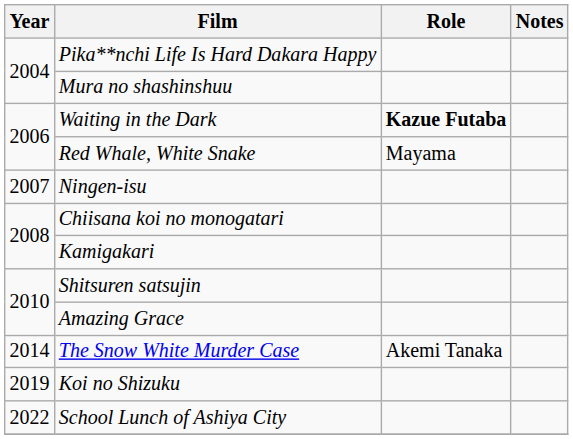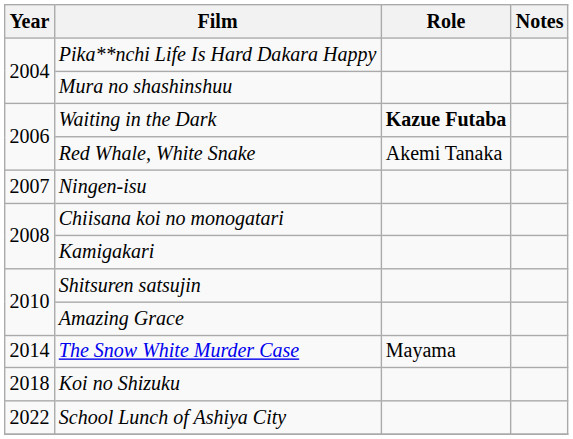 <table class="wikitable" style="font-size: 90%;">
 <tr>
 <th>Year</th>
 <th>Film</th>
 <th>Role</th>
 <th>Notes</th>
 </tr>
 <tr>
 <td rowspan="2">2004</td>
 <td><em>Pika**nchi Life Is Hard Dakara Happy</em></td>
 <td></td>
 <td></td>
 </tr>
 <tr>
 <td><em>Mura no shashinshuu </em></td>
 <td></td>
 <td></td>
 </tr>
 <tr>
 <td rowspan="2">2006</td>
 <td><em>Waiting in the Dark </em></td>
 <td><strong>Kazue Futaba</strong></td>
 <td></td>
 </tr>
 <tr>
 <td><em>Red Whale, White Snake </em></td>
-<td>Mayama</td>
+<td>Akemi Tanaka</td>
 <td></td>
 </tr>
 <tr>
 <td rowspan="1">2007</td>
 <td><em>Ningen-isu </em></td>
 <td></td>
 <td></td>
 </tr>
 <tr>
 <td rowspan="2">2008</td>
 <td><em>Chiisana koi no monogatari </em></td>
 <td></td>
 <td></td>
 </tr>
 <tr>
 <td><em>Kamigakari </em></td>
 <td></td>
 <td></td>
 </tr>
 <tr>
 <td rowspan="2">2010</td>
 <td><em>Shitsuren satsujin </em></td>
 <td></td>
 <td></td>
 </tr>
 <tr>
 <td><em>Amazing Grace </em></td>
 <td></td>
 <td></td>
 </tr>
 <tr>
 <td rowspan="1">2014</td>
 <td><em><a href='#'>The Snow White Murder Case</a></em></td>
-<td>Akemi Tanaka</td>
+<td>Mayama</td>
 <td></td>
 </tr>
 <tr>
-<td rowspan="1">2019</td>
+<td rowspan="1">2018</td>
 <td><em>Koi no Shizuku</em></td>
 <td></td>
 <td></td>
 </tr>
 <tr>
 <td>2022</td>
 <td><em>School Lunch of Ashiya City</em></td>
 <td></td>
 <td></td>
 </tr>
 <tr>
 </tr>
 </table>
